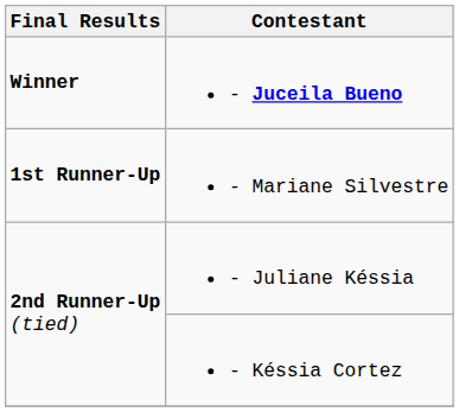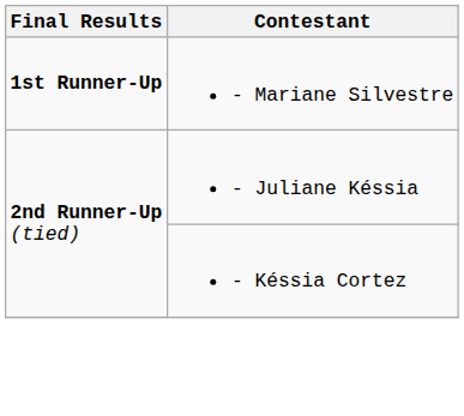 <table class="wikitable">
 <tr>
 <th>Final Results</th>
 <th>Contestant</th>
-</tr>
-<tr>
-<td><strong>Winner</strong></td>
-<td><br><ul><li><strong></strong> - <strong><a href='#'>Juceila Bueno</a></strong></li></ul></td>
 </tr>
 <tr>
 <td><strong>1st Runner-Up</strong></td>
 <td><br><ul><li><strong></strong> - Mariane Silvestre</li></ul></td>
 </tr>
 <tr>
 <td rowspan=2><strong>2nd Runner-Up</strong><br><em>(tied)</em></td>
 <td><br><ul><li><strong></strong> - Juliane Késsia</li></ul></td>
 </tr>
 <tr>
 <td><br><ul><li><strong></strong> - Késsia Cortez</li></ul></td>
 </tr>
 <tr>
 </tr>
 </table>
